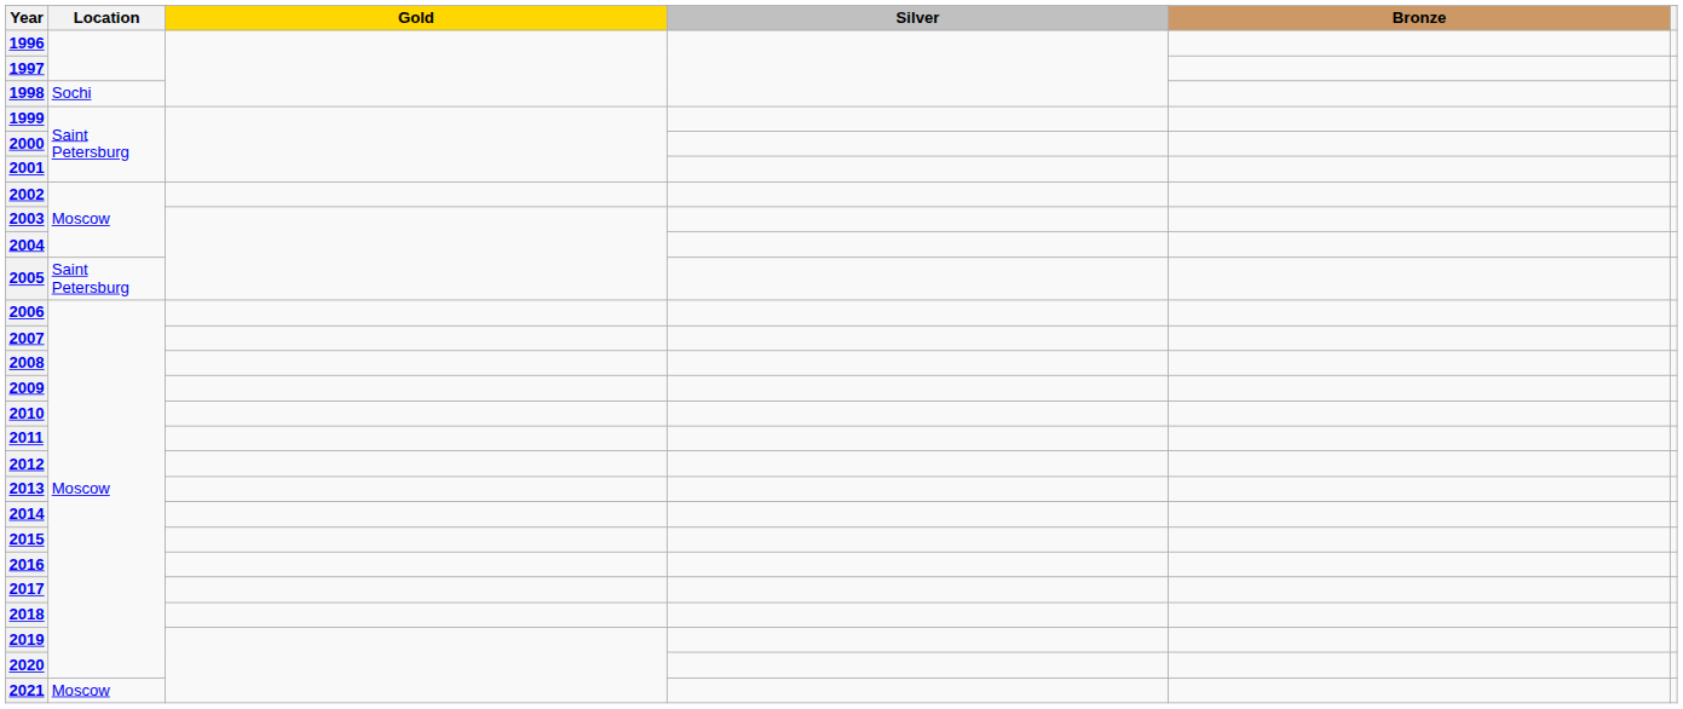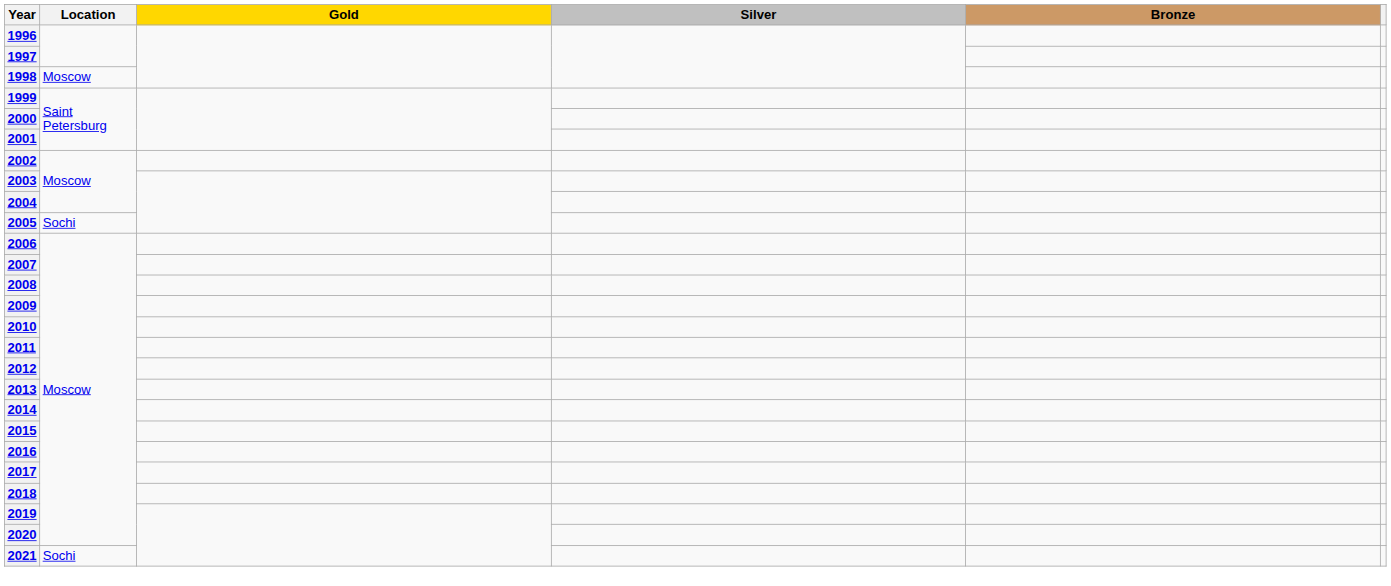 <table class="wikitable unsortable" style="text-align:left; width:85%">
 <tr>
 <th scope="col" style="text-align:center">Year</th>
 <th scope="col" style="text-align:center">Location</th>
 <td scope="col" style="text-align:center; width:30%; background:gold"><strong>Gold</strong></td>
 <td scope="col" style="text-align:center; width:30%; background:silver"><strong>Silver</strong></td>
 <td scope="col" style="text-align:center; width:30%; background:#c96"><strong>Bronze</strong></td>
 <th scope="col" style="text-align:center"></th>
 </tr>
 <tr>
 <th scope="row" style="text-align:left"><a href='#'>1996</a></th>
 <td rowspan="2"></td>
 <td rowspan="3"></td>
 <td rowspan="3"></td>
 <td></td>
 <td></td>
 </tr>
 <tr>
 <th scope="row" style="text-align:left"><a href='#'>1997</a></th>
 <td></td>
 <td></td>
 </tr>
 <tr>
 <th scope="row" style="text-align:left"><a href='#'>1998</a></th>
-<td><a href='#'>Sochi</a></td>
+<td><a href='#'>Moscow</a></td>
 <td></td>
 <td></td>
 </tr>
 <tr>
 <th scope="row" style="text-align:left"><a href='#'>1999</a></th>
 <td rowspan="3"><a href='#'>Saint Petersburg</a></td>
 <td rowspan="3"></td>
 <td></td>
 <td></td>
 <td></td>
 </tr>
 <tr>
 <th scope="row" style="text-align:left"><a href='#'>2000</a></th>
 <td></td>
 <td></td>
 <td></td>
 </tr>
 <tr>
 <th scope="row" style="text-align:left"><a href='#'>2001</a></th>
 <td></td>
 <td></td>
 <td></td>
 </tr>
 <tr>
 <th scope="row" style="text-align:left"><a href='#'>2002</a></th>
 <td rowspan="3"><a href='#'>Moscow</a></td>
 <td></td>
 <td></td>
 <td></td>
 <td></td>
 </tr>
 <tr>
 <th scope="row" style="text-align:left"><a href='#'>2003</a></th>
 <td rowspan="3"></td>
 <td></td>
 <td></td>
 <td></td>
 </tr>
 <tr>
 <th scope="row" style="text-align:left"><a href='#'>2004</a></th>
 <td></td>
 <td></td>
 <td></td>
 </tr>
 <tr>
 <th scope="row" style="text-align:left"><a href='#'>2005</a></th>
-<td><a href='#'>Saint Petersburg</a></td>
+<td><a href='#'>Sochi</a></td>
 <td></td>
 <td></td>
 <td></td>
 </tr>
 <tr>
 <th scope="row" style="text-align:left"><a href='#'>2006</a></th>
 <td rowspan="15"><a href='#'>Moscow</a></td>
 <td></td>
 <td></td>
 <td></td>
 <td></td>
 </tr>
 <tr>
 <th scope="row" style="text-align:left"><a href='#'>2007</a></th>
 <td></td>
 <td></td>
 <td></td>
 <td></td>
 </tr>
 <tr>
 <th scope="row" style="text-align:left"><a href='#'>2008</a></th>
 <td></td>
 <td></td>
 <td></td>
 <td></td>
 </tr>
 <tr>
 <th scope="row" style="text-align:left"><a href='#'>2009</a></th>
 <td></td>
 <td></td>
 <td></td>
 <td></td>
 </tr>
 <tr>
 <th scope="row" style="text-align:left"><a href='#'>2010</a></th>
 <td></td>
 <td></td>
 <td></td>
 <td></td>
 </tr>
 <tr>
 <th scope="row" style="text-align:left"><a href='#'>2011</a></th>
 <td></td>
 <td></td>
 <td></td>
 <td></td>
 </tr>
 <tr>
 <th scope="row" style="text-align:left"><a href='#'>2012</a></th>
 <td></td>
 <td></td>
 <td></td>
 <td></td>
 </tr>
 <tr>
 <th scope="row" style="text-align:left"><a href='#'>2013</a></th>
 <td></td>
 <td></td>
 <td></td>
 <td></td>
 </tr>
 <tr>
 <th scope="row" style="text-align:left"><a href='#'>2014</a></th>
 <td></td>
 <td></td>
 <td></td>
 <td></td>
 </tr>
 <tr>
 <th scope="row" style="text-align:left"><a href='#'>2015</a></th>
 <td></td>
 <td></td>
 <td></td>
 <td></td>
 </tr>
 <tr>
 <th scope="row" style="text-align:left"><a href='#'>2016</a></th>
 <td></td>
 <td></td>
 <td></td>
 <td></td>
 </tr>
 <tr>
 <th scope="row" style="text-align:left"><a href='#'>2017</a></th>
 <td></td>
 <td></td>
 <td></td>
 <td></td>
 </tr>
 <tr>
 <th scope="row" style="text-align:left"><a href='#'>2018</a></th>
 <td></td>
 <td></td>
 <td></td>
 <td></td>
 </tr>
 <tr>
 <th scope="row" style="text-align:left"><a href='#'>2019</a></th>
 <td rowspan="3"></td>
 <td></td>
 <td></td>
 <td></td>
 </tr>
 <tr>
 <th scope="row" style="text-align:left"><a href='#'>2020</a></th>
 <td></td>
 <td></td>
 <td></td>
 </tr>
 <tr>
 <th scope="row" style="text-align:left"><a href='#'>2021</a></th>
-<td><a href='#'>Moscow</a></td>
+<td><a href='#'>Sochi</a></td>
 <td></td>
 <td></td>
 <td></td>
 </tr>
 </table>
